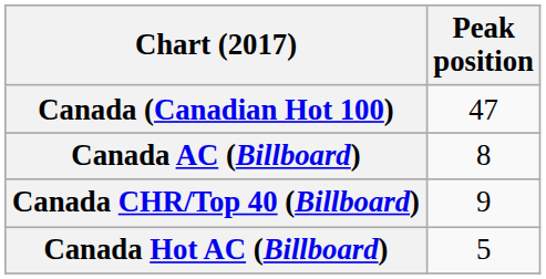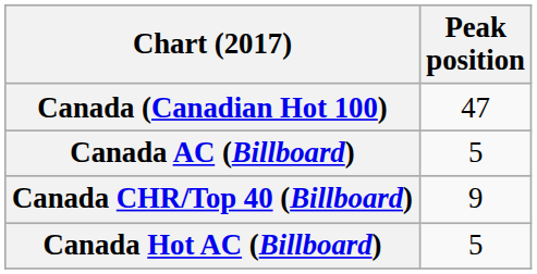 <table class="wikitable sortable plainrowheaders" style="text-align:center;">
 <tr>
 <th scope="col">Chart (2017)</th>
 <th scope="col">Peak<br>position</th>
 </tr>
 <tr>
 <th scope="row">Canada (<a href='#'>Canadian Hot 100</a>)</th>
 <td>47</td>
 </tr>
 <tr>
 <th scope="row">Canada <a href='#'>AC</a> (<em><a href='#'>Billboard</a></em>)</th>
-<td>8</td>
+<td>5</td>
 </tr>
 <tr>
 <th scope="row">Canada <a href='#'>CHR/Top 40</a> (<em><a href='#'>Billboard</a></em>)</th>
 <td>9</td>
 </tr>
 <tr>
 <th scope="row">Canada <a href='#'>Hot AC</a> (<em><a href='#'>Billboard</a></em>)</th>
 <td>5</td>
 </tr>
 </table>
